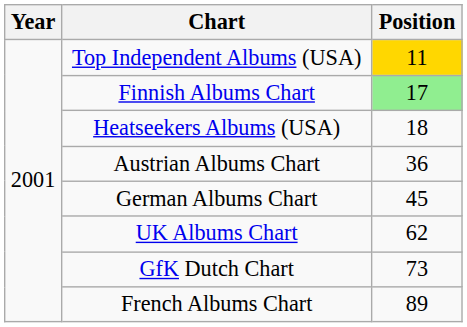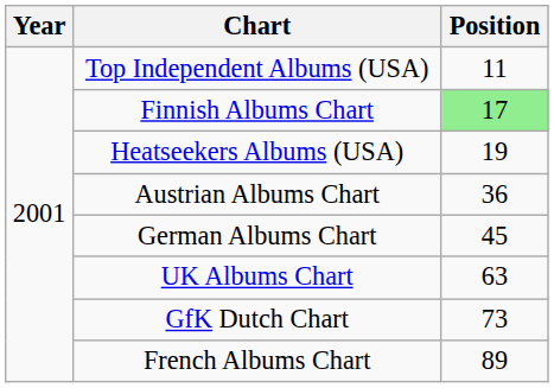 <table class="wikitable" width="330px">
 <tr>
 <th align="center">Year</th>
 <th align="center">Chart</th>
 <th align="center">Position</th>
 </tr>
 <tr>
 <td align="center"; rowspan="8">2001</td>
 <td align="center"><a href='#'>Top Independent Albums</a> (USA)</td>
-<td align="center" style="background: gold;">11</td>
+<td align="center">11</td>
 </tr>
 <tr>
 <td align="center"><a href='#'>Finnish Albums Chart</a></td>
 <td align="center" style="background: lightgreen;">17</td>
 </tr>
 <tr>
 <td align="center"><a href='#'>Heatseekers Albums</a> (USA)</td>
-<td align="center">18</td>
+<td align="center">19</td>
 </tr>
 <tr>
 <td align="center">Austrian Albums Chart</td>
 <td align="center">36</td>
 </tr>
 <tr>
 <td align="center">German Albums Chart</td>
 <td align="center">45</td>
 </tr>
 <tr>
 <td align="center"><a href='#'>UK Albums Chart</a></td>
-<td align="center">62</td>
+<td align="center">63</td>
 </tr>
 <tr>
 <td align="center"><a href='#'>GfK</a> Dutch Chart</td>
 <td align="center">73</td>
 </tr>
 <tr>
 <td align="center">French Albums Chart</td>
 <td align="center">89</td>
 </tr>
 </table>
